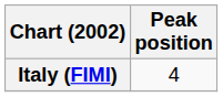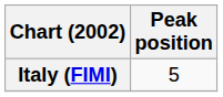 <table class="wikitable sortable plainrowheaders" style="text-align:center;">
 <tr>
 <th>Chart (2002)</th>
 <th>Peak<br>position</th>
 </tr>
 <tr>
 <th scope="row">Italy (<a href='#'>FIMI</a>)</th>
-<td>4</td>
+<td>5</td>
 </tr>
 <tr>
 </tr>
 </table>
